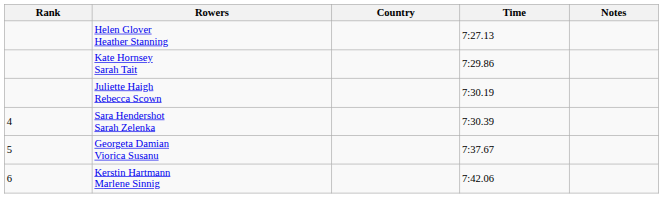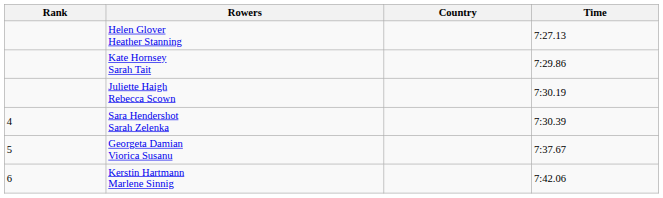 <table class="wikitable sortable" width=50%>
 <tr>
 <th>Rank</th>
 <th>Rowers</th>
 <th>Country</th>
 <th>Time</th>
-<th>Notes</th>
 </tr>
 <tr>
 <td></td>
 <td><a href='#'>Helen Glover</a><br><a href='#'>Heather Stanning</a></td>
 <td></td>
 <td>7:27.13</td>
-<td></td>
 </tr>
 <tr>
 <td></td>
 <td><a href='#'>Kate Hornsey</a><br><a href='#'>Sarah Tait</a></td>
 <td></td>
 <td>7:29.86</td>
-<td></td>
 </tr>
 <tr>
 <td></td>
 <td><a href='#'>Juliette Haigh</a><br><a href='#'>Rebecca Scown</a></td>
 <td></td>
 <td>7:30.19</td>
-<td></td>
 </tr>
 <tr>
 <td>4</td>
 <td><a href='#'>Sara Hendershot</a><br><a href='#'>Sarah Zelenka</a></td>
 <td></td>
 <td>7:30.39</td>
-<td></td>
 </tr>
 <tr>
 <td>5</td>
 <td><a href='#'>Georgeta Damian</a><br><a href='#'>Viorica Susanu</a></td>
 <td></td>
 <td>7:37.67</td>
-<td></td>
 </tr>
 <tr>
 <td>6</td>
 <td><a href='#'>Kerstin Hartmann</a><br><a href='#'>Marlene Sinnig</a></td>
 <td></td>
 <td>7:42.06</td>
-<td></td>
 </tr>
 </table>
